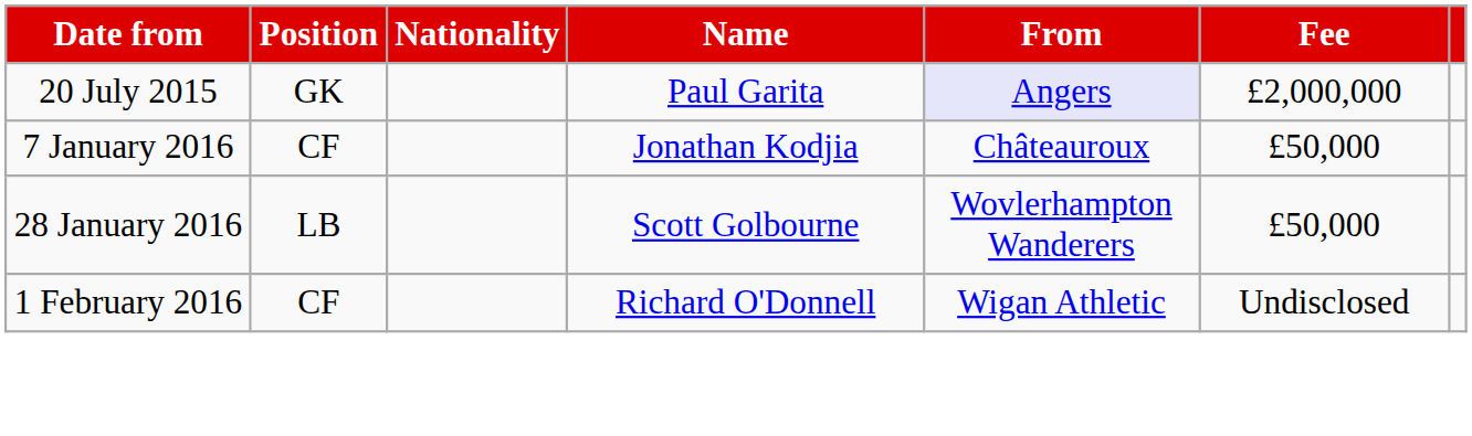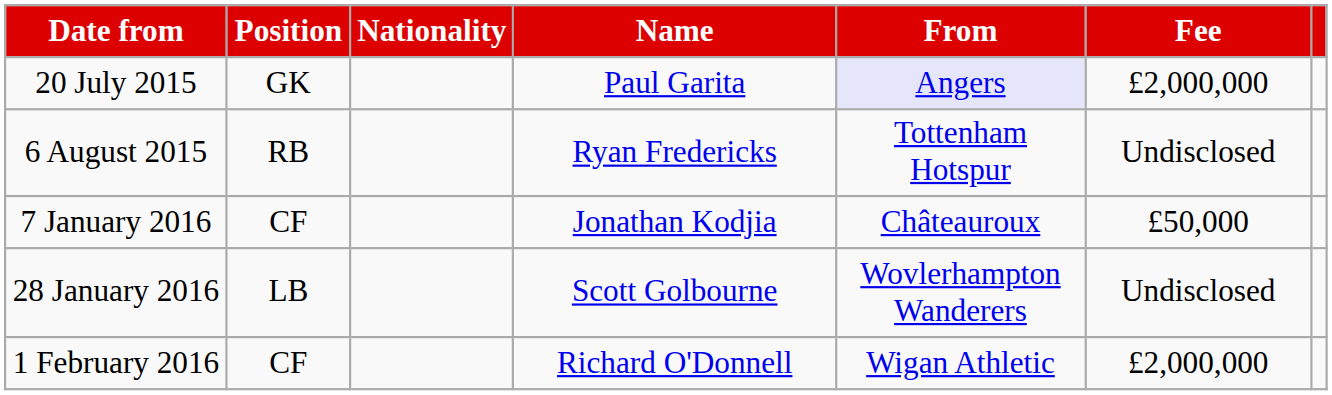 <table class="wikitable"  style="text-align:center; font-size:90%; ">
 <tr>
 <th style="background:#DD0000; color:white; width:100px;">Date from</th>
 <th style="background:#DD0000; color:white; width:50px;">Position</th>
 <th style="background:#DD0000; color:white; width:50px;">Nationality</th>
 <th style="background:#DD0000; color:white; width:150px;">Name</th>
 <th style="background:#DD0000; color:white; width:110px;">From</th>
 <th style="background:#DD0000; color:white; width:100px;">Fee</th>
 <th style="background:#DD0000; color:white;"></th>
 </tr>
 <tr>
 <td>20 July 2015</td>
 <td>GK</td>
 <td></td>
 <td><a href='#'>Paul Garita</a></td>
 <td style="background: lavender;"><a href='#'>Angers</a></td>
 <td>£2,000,000</td>
 <td></td>
 </tr>
 <tr>
+<td>6 August 2015</td>
+<td>RB</td>
+<td></td>
+<td><a href='#'>Ryan Fredericks</a></td>
+<td><a href='#'>Tottenham Hotspur</a></td>
+<td>Undisclosed</td>
+<td></td>
+</tr>
+<tr>
 <td>7 January 2016</td>
 <td>CF</td>
 <td></td>
 <td><a href='#'>Jonathan Kodjia</a></td>
 <td><a href='#'>Châteauroux</a></td>
 <td>£50,000</td>
 <td></td>
 </tr>
 <tr>
 <td>28 January 2016</td>
 <td>LB</td>
 <td></td>
 <td><a href='#'>Scott Golbourne</a></td>
 <td><a href='#'>Wovlerhampton Wanderers</a></td>
-<td>£50,000</td>
+<td>Undisclosed</td>
 <td></td>
 </tr>
 <tr>
 <td>1 February 2016</td>
 <td>CF</td>
 <td></td>
 <td><a href='#'>Richard O'Donnell</a></td>
 <td><a href='#'>Wigan Athletic</a></td>
-<td>Undisclosed</td>
+<td>£2,000,000</td>
 <td></td>
 </tr>
 </table>
